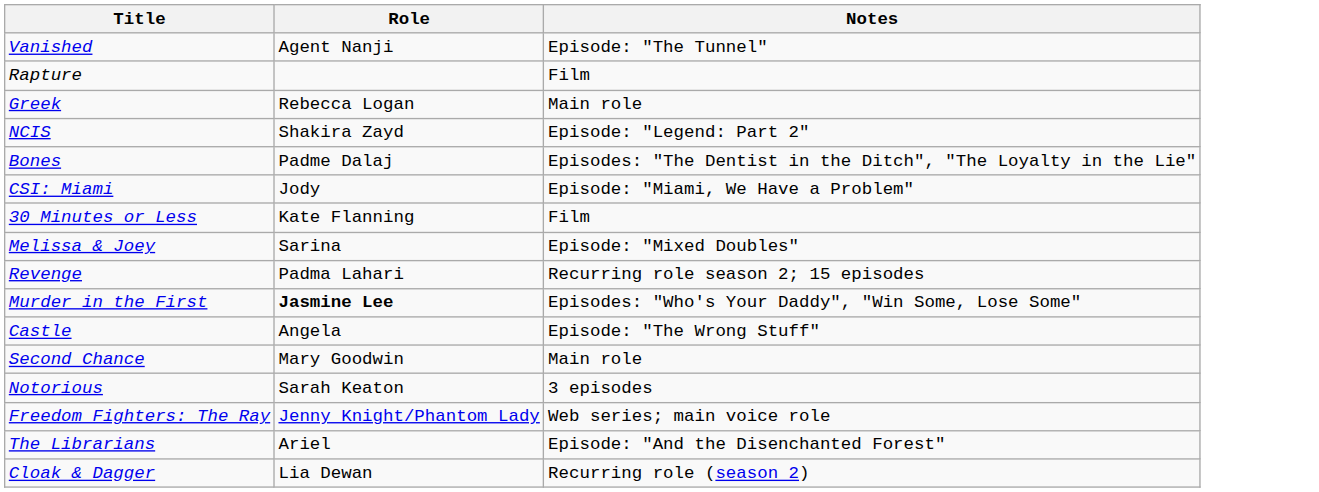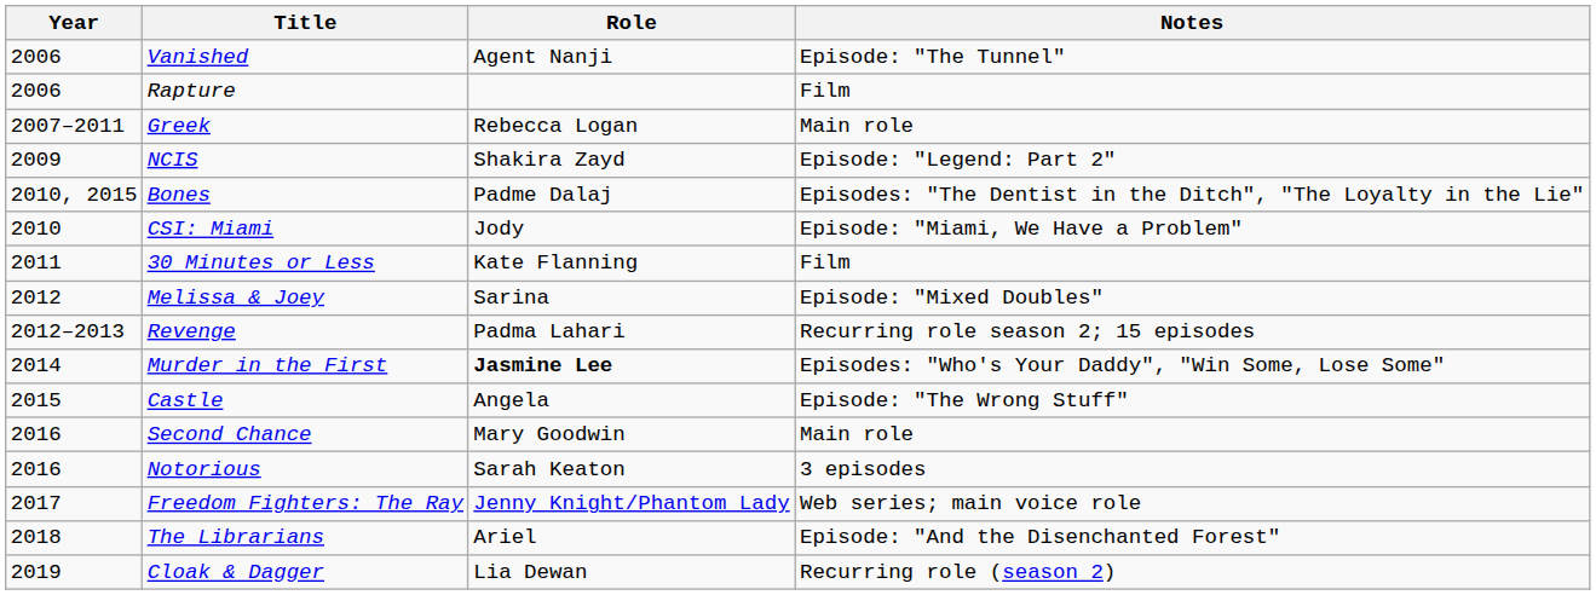 <table class="wikitable sortable">
 <tr>
+<th>Year</th>
 <th>Title</th>
 <th>Role</th>
 <th class="unsortable">Notes</th>
 </tr>
 <tr>
+<td>2006</td>
 <td><em><a href='#'>Vanished</a></em></td>
 <td>Agent Nanji</td>
 <td>Episode: "The Tunnel"</td>
 </tr>
 <tr>
+<td>2006</td>
 <td><em>Rapture</em></td>
 <td></td>
 <td>Film</td>
 </tr>
 <tr>
+<td>2007–2011</td>
 <td><em><a href='#'>Greek</a></em></td>
 <td>Rebecca Logan</td>
 <td>Main role</td>
 </tr>
 <tr>
+<td>2009</td>
 <td><em><a href='#'>NCIS</a></em></td>
 <td>Shakira Zayd</td>
 <td>Episode: "Legend: Part 2"</td>
 </tr>
 <tr>
+<td>2010, 2015</td>
 <td><em><a href='#'>Bones</a></em></td>
 <td>Padme Dalaj</td>
 <td>Episodes: "The Dentist in the Ditch", "The Loyalty in the Lie"</td>
 </tr>
 <tr>
+<td>2010</td>
 <td><em><a href='#'>CSI: Miami</a></em></td>
 <td>Jody</td>
 <td>Episode: "Miami, We Have a Problem"</td>
 </tr>
 <tr>
+<td>2011</td>
 <td><em><a href='#'>30 Minutes or Less</a></em></td>
 <td>Kate Flanning</td>
 <td>Film</td>
 </tr>
 <tr>
+<td>2012</td>
 <td><em><a href='#'>Melissa & Joey</a></em></td>
 <td>Sarina</td>
 <td>Episode: "Mixed Doubles"</td>
 </tr>
 <tr>
+<td>2012–2013</td>
 <td><em><a href='#'>Revenge</a></em></td>
 <td>Padma Lahari</td>
 <td>Recurring role season 2; 15 episodes</td>
 </tr>
 <tr>
+<td>2014</td>
 <td><em><a href='#'>Murder in the First</a></em></td>
 <td><strong>Jasmine Lee</strong></td>
 <td>Episodes: "Who's Your Daddy", "Win Some, Lose Some"</td>
 </tr>
 <tr>
+<td>2015</td>
 <td><em><a href='#'>Castle</a></em></td>
 <td>Angela</td>
 <td>Episode: "The Wrong Stuff"</td>
 </tr>
 <tr>
+<td>2016</td>
 <td><em><a href='#'>Second Chance</a></em></td>
 <td>Mary Goodwin</td>
 <td>Main role</td>
 </tr>
 <tr>
+<td>2016</td>
 <td><em><a href='#'>Notorious</a></em></td>
 <td>Sarah Keaton</td>
 <td>3 episodes</td>
 </tr>
 <tr>
+<td>2017</td>
 <td><em><a href='#'>Freedom Fighters: The Ray</a></em></td>
 <td><a href='#'>Jenny Knight/Phantom Lady</a></td>
 <td>Web series; main voice role</td>
 </tr>
 <tr>
+<td>2018</td>
 <td><em><a href='#'>The Librarians</a></em></td>
 <td>Ariel</td>
 <td>Episode: "And the Disenchanted Forest"</td>
 </tr>
 <tr>
+<td>2019</td>
 <td><em><a href='#'>Cloak & Dagger</a></em></td>
 <td>Lia Dewan</td>
 <td>Recurring role (<a href='#'>season 2</a>)</td>
 </tr>
 </table>
